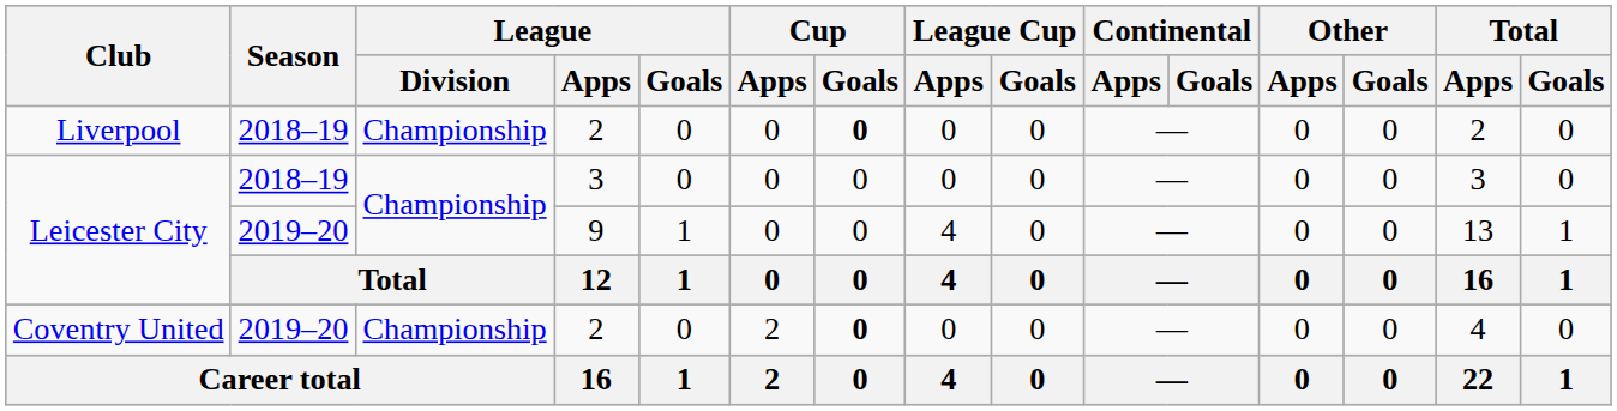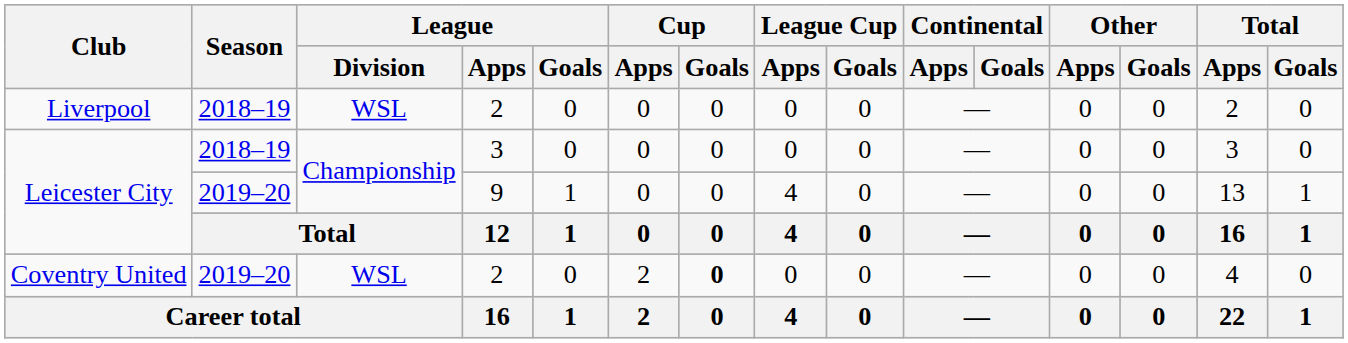 <table class="wikitable" style="text-align:center">
 <tr>
 <th rowspan="2">Club</th>
 <th rowspan="2">Season</th>
 <th colspan="3">League</th>
 <th colspan="2">Cup</th>
 <th colspan="2">League Cup</th>
 <th colspan="2">Continental</th>
 <th colspan="2">Other</th>
 <th colspan="2">Total</th>
 </tr>
 <tr>
 <th>Division</th>
 <th>Apps</th>
 <th>Goals</th>
 <th>Apps</th>
 <th>Goals</th>
 <th>Apps</th>
 <th>Goals</th>
 <th>Apps</th>
 <th>Goals</th>
 <th>Apps</th>
 <th>Goals</th>
 <th>Apps</th>
 <th>Goals</th>
 </tr>
 <tr>
 <td><a href='#'>Liverpool</a></td>
 <td><a href='#'>2018–19</a></td>
-<td><a href='#'>Championship</a></td>
+<td><a href='#'>WSL</a></td>
 <td>2</td>
 <td>0</td>
 <td>0</td>
-<td><strong>0</strong></td>
+<td>0</td>
 <td>0</td>
 <td>0</td>
 <td colspan="2">—</td>
 <td>0</td>
 <td>0</td>
 <td>2</td>
 <td>0</td>
 </tr>
 <tr>
 <td rowspan="3"><a href='#'>Leicester City</a></td>
 <td><a href='#'>2018–19</a></td>
 <td rowspan="2"><a href='#'>Championship</a></td>
 <td>3</td>
 <td>0</td>
 <td>0</td>
 <td>0</td>
 <td>0</td>
 <td>0</td>
 <td colspan="2">—</td>
 <td>0</td>
 <td>0</td>
 <td>3</td>
 <td>0</td>
 </tr>
 <tr>
 <td><a href='#'>2019–20</a></td>
 <td>9</td>
 <td>1</td>
 <td>0</td>
 <td>0</td>
 <td>4</td>
 <td>0</td>
 <td colspan="2">—</td>
 <td>0</td>
 <td>0</td>
 <td>13</td>
 <td>1</td>
 </tr>
 <tr>
 <th colspan="2">Total</th>
 <th>12</th>
 <th>1</th>
 <th>0</th>
 <th>0</th>
 <th>4</th>
 <th>0</th>
 <th colspan="2">—</th>
 <th>0</th>
 <th>0</th>
 <th>16</th>
 <th>1</th>
 </tr>
 <tr>
 <td><a href='#'>Coventry United</a></td>
 <td><a href='#'>2019–20</a></td>
-<td><a href='#'>Championship</a></td>
+<td><a href='#'>WSL</a></td>
 <td>2</td>
 <td>0</td>
 <td>2</td>
 <td><strong>0</strong></td>
 <td>0</td>
 <td>0</td>
 <td colspan="2">—</td>
 <td>0</td>
 <td>0</td>
 <td>4</td>
 <td>0</td>
 </tr>
 <tr>
 <th colspan="3">Career total</th>
 <th>16</th>
 <th>1</th>
 <th>2</th>
 <th>0</th>
 <th>4</th>
 <th>0</th>
 <th colspan="2">—</th>
 <th>0</th>
 <th>0</th>
 <th>22</th>
 <th>1</th>
 </tr>
 </table>
